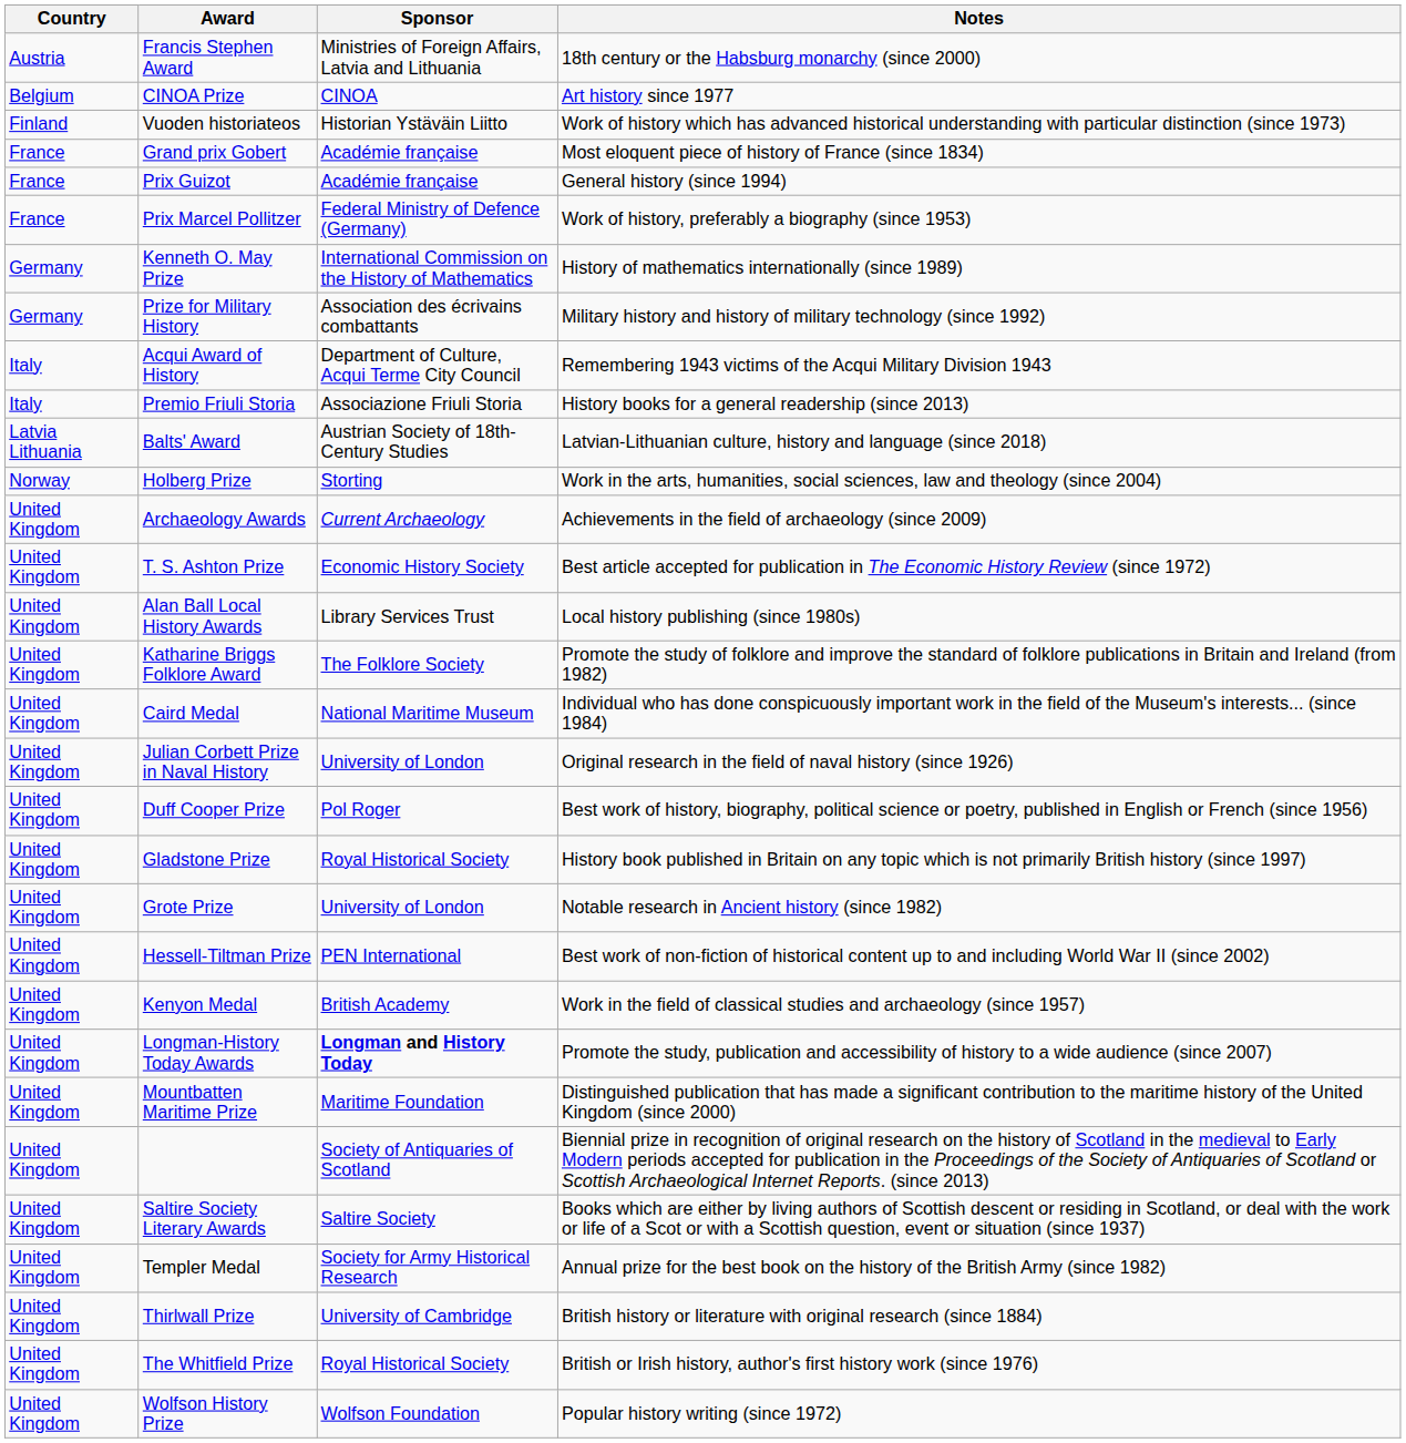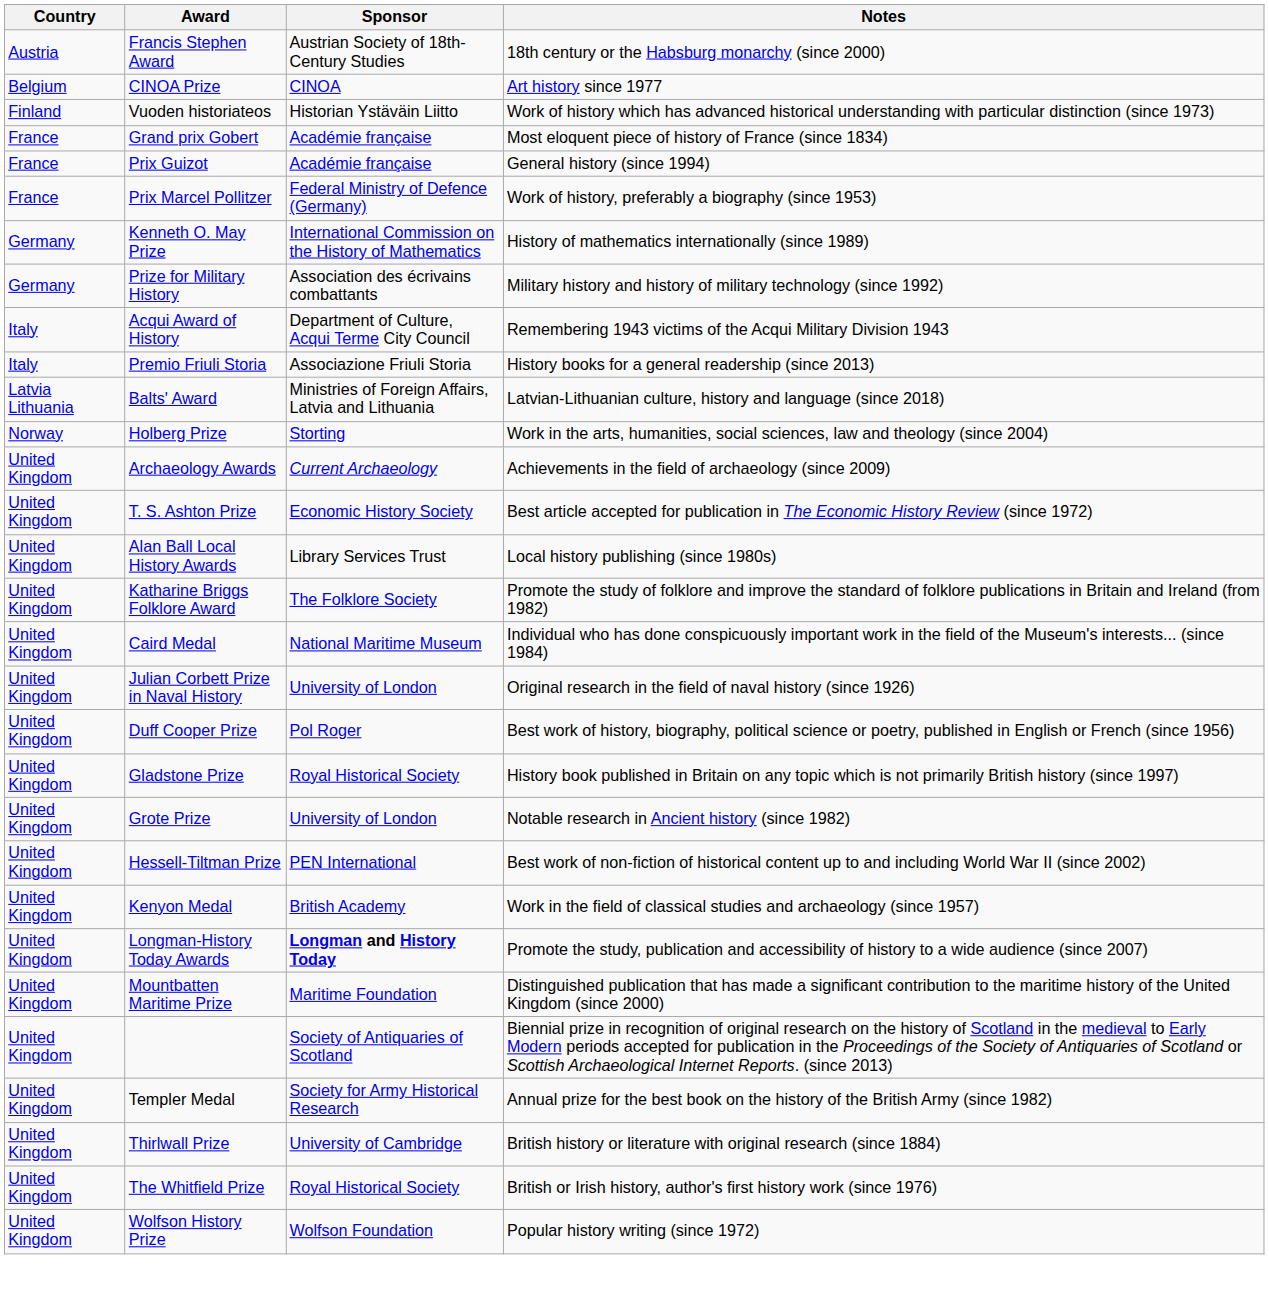 <table class="wikitable sortable">
 <tr>
 <th style="width:7em;">Country</th>
 <th>Award</th>
 <th>Sponsor</th>
 <th>Notes</th>
 </tr>
 <tr>
 <td><a href='#'>Austria</a></td>
 <td data-sort-value="Stephen"><a href='#'>Francis Stephen Award</a></td>
-<td>Ministries of Foreign Affairs,<br> Latvia and Lithuania</td>
+<td>Austrian Society of 18th-Century Studies</td>
 <td>18th century or the <a href='#'>Habsburg monarchy</a> (since 2000)</td>
 </tr>
 <tr>
 <td><a href='#'>Belgium</a></td>
 <td data-sort-value="CINOA"><a href='#'>CINOA Prize</a></td>
 <td><a href='#'>CINOA</a></td>
 <td><a href='#'>Art history</a> since 1977</td>
 </tr>
 <tr>
 <td><a href='#'>Finland</a></td>
 <td>Vuoden historiateos</td>
 <td>Historian Ystäväin Liitto</td>
 <td>Work of history which has advanced historical understanding with particular distinction (since 1973)</td>
 </tr>
 <tr>
 <td><a href='#'>France</a></td>
 <td data-sort-value="Gobert"><a href='#'>Grand prix Gobert</a></td>
 <td><a href='#'>Académie française</a></td>
 <td>Most eloquent piece of history of France (since 1834)</td>
 </tr>
 <tr>
 <td><a href='#'>France</a></td>
 <td data-sort-value="Guiozot"><a href='#'>Prix Guizot</a></td>
 <td><a href='#'>Académie française</a></td>
 <td>General history (since 1994)</td>
 </tr>
 <tr>
 <td><a href='#'>France</a></td>
 <td data-sort-value="Pollitzer"><a href='#'>Prix Marcel Pollitzer</a></td>
 <td><a href='#'>Federal Ministry of Defence (Germany)</a></td>
 <td>Work of history, preferably a biography (since 1953)</td>
 </tr>
 <tr>
 <td><a href='#'>Germany</a></td>
 <td data-sort-value="May"><a href='#'>Kenneth O. May Prize</a></td>
 <td><a href='#'>International Commission on the History of Mathematics</a></td>
 <td>History of mathematics internationally (since 1989)</td>
 </tr>
 <tr>
 <td><a href='#'>Germany</a></td>
 <td data-sort-value="Military History"><a href='#'>Prize for Military History</a></td>
 <td>Association des écrivains combattants</td>
 <td>Military history and history of military technology (since 1992)</td>
 </tr>
 <tr>
 <td><a href='#'>Italy</a></td>
 <td data-sort-value="Acqui"><a href='#'>Acqui Award of History</a></td>
 <td>Department of Culture,<br> <a href='#'>Acqui Terme</a> City Council</td>
 <td>Remembering 1943 victims of the Acqui Military Division 1943</td>
 </tr>
 <tr>
 <td><a href='#'>Italy</a></td>
 <td data-sort-value="Friuli"><a href='#'>Premio Friuli Storia</a></td>
 <td>Associazione Friuli Storia</td>
 <td>History books for a general readership (since 2013)</td>
 </tr>
 <tr>
 <td><a href='#'>Latvia</a> <br> <a href='#'>Lithuania</a></td>
 <td data-sort-value="Balts"><a href='#'>Balts' Award</a></td>
-<td>Austrian Society of 18th-Century Studies</td>
+<td>Ministries of Foreign Affairs,<br> Latvia and Lithuania</td>
 <td>Latvian-Lithuanian culture, history and language (since 2018)</td>
 </tr>
 <tr>
 <td><a href='#'>Norway</a></td>
 <td data-sort-value="Holberg"><a href='#'>Holberg Prize</a></td>
 <td><a href='#'>Storting</a></td>
 <td>Work in the arts, humanities, social sciences, law and theology (since 2004)</td>
 </tr>
 <tr>
 <td><a href='#'>United Kingdom</a></td>
 <td data-sort-value="Archaeology"><a href='#'>Archaeology Awards</a></td>
 <td><em><a href='#'>Current Archaeology</a></em></td>
 <td>Achievements in the field of archaeology (since 2009)</td>
 </tr>
 <tr>
 <td><a href='#'>United Kingdom</a></td>
 <td data-sort-value="Ashton"><a href='#'>T. S. Ashton Prize</a></td>
 <td><a href='#'>Economic History Society</a></td>
 <td>Best article accepted for publication in <em><a href='#'>The Economic History Review</a></em> (since 1972)</td>
 </tr>
 <tr>
 <td><a href='#'>United Kingdom</a></td>
 <td data-sort-value="Ball"><a href='#'>Alan Ball Local History Awards</a></td>
 <td>Library Services Trust</td>
 <td>Local history publishing (since 1980s)</td>
 </tr>
 <tr>
 <td><a href='#'>United Kingdom</a></td>
 <td data-sort-value="Briggs"><a href='#'>Katharine Briggs Folklore Award</a></td>
 <td><a href='#'>The Folklore Society</a></td>
 <td>Promote the study of folklore and improve the standard of folklore publications in Britain and Ireland (from 1982)</td>
 </tr>
 <tr>
 <td><a href='#'>United Kingdom</a></td>
 <td data-sort-value="Caird"><a href='#'>Caird Medal</a></td>
 <td><a href='#'>National Maritime Museum</a></td>
 <td>Individual who has done conspicuously important work in the field of the Museum's interests... (since 1984)</td>
 </tr>
 <tr>
 <td><a href='#'>United Kingdom</a></td>
 <td data-sort-value="Corbett"><a href='#'>Julian Corbett Prize in Naval History</a></td>
 <td><a href='#'>University of London</a></td>
 <td>Original research in the field of naval history (since 1926)</td>
 </tr>
 <tr>
 <td><a href='#'>United Kingdom</a></td>
 <td data-sort-value="Duff Cooper"><a href='#'>Duff Cooper Prize</a></td>
 <td><a href='#'>Pol Roger</a></td>
 <td>Best work of history, biography, political science or poetry, published in English or French (since 1956)</td>
 </tr>
 <tr>
 <td><a href='#'>United Kingdom</a></td>
 <td data-sort-value="Gladstone"><a href='#'>Gladstone Prize</a></td>
 <td><a href='#'>Royal Historical Society</a></td>
 <td>History book published in Britain on any topic which is not primarily British history (since 1997)</td>
 </tr>
 <tr>
 <td><a href='#'>United Kingdom</a></td>
 <td data-sort-value="Grote"><a href='#'>Grote Prize</a></td>
 <td><a href='#'>University of London</a></td>
 <td>Notable research in <a href='#'>Ancient history</a> (since 1982)</td>
 </tr>
 <tr>
 <td><a href='#'>United Kingdom</a></td>
 <td data-sort-value="Hessell-Tiltman"><a href='#'>Hessell-Tiltman Prize</a></td>
 <td><a href='#'>PEN International</a></td>
 <td>Best work of non-fiction of historical content up to and including World War II (since 2002)</td>
 </tr>
 <tr>
 <td><a href='#'>United Kingdom</a></td>
 <td data-sort-value="Kenyon"><a href='#'>Kenyon Medal</a></td>
 <td><a href='#'>British Academy</a></td>
 <td>Work in the field of classical studies and archaeology (since 1957)</td>
 </tr>
 <tr>
 <td><a href='#'>United Kingdom</a></td>
 <td data-sort-value="Longman"><a href='#'>Longman-History Today Awards</a></td>
 <td><strong><a href='#'>Longman</a> and <a href='#'>History Today</a></strong></td>
 <td>Promote the study, publication and accessibility of history to a wide audience (since 2007)</td>
 </tr>
 <tr>
 <td><a href='#'>United Kingdom</a></td>
 <td data-sort-value="Mountbatten"><a href='#'>Mountbatten Maritime Prize</a></td>
 <td><a href='#'>Maritime Foundation</a></td>
 <td>Distinguished publication that has made a significant contribution to the maritime history of the United Kingdom (since 2000)</td>
 </tr>
 <tr>
 <td><a href='#'>United Kingdom</a></td>
 <td data-sort-value="Murray Prize for History"></td>
 <td><a href='#'>Society of Antiquaries of Scotland</a></td>
 <td>Biennial prize in recognition of original research on the history of <a href='#'>Scotland</a> in the <a href='#'>medieval</a> to <a href='#'>Early Modern</a> periods accepted for publication in the <em>Proceedings of the Society of Antiquaries of Scotland</em> or <em>Scottish Archaeological Internet Reports</em>.  (since 2013)</td>
 </tr>
 <tr>
 <td><a href='#'>United Kingdom</a></td>
-<td data-sort-value="Saltire"><a href='#'>Saltire Society Literary Awards</a></td>
-<td><a href='#'>Saltire Society</a></td>
-<td>Books which are either by living authors of Scottish descent or residing in Scotland, or deal with the work or life of a Scot or with a Scottish question, event or situation (since 1937)</td>
-</tr>
-<tr>
-<td><a href='#'>United Kingdom</a></td>
 <td data-sort-value="Templer">Templer Medal</td>
 <td><a href='#'>Society for Army Historical Research</a></td>
 <td>Annual prize for the best book on the history of the British Army (since 1982)</td>
 </tr>
 <tr>
 <td><a href='#'>United Kingdom</a></td>
 <td data-sort-value="Thirwall"><a href='#'>Thirlwall Prize</a></td>
 <td><a href='#'>University of Cambridge</a></td>
 <td>British history or literature with original research (since 1884)</td>
 </tr>
 <tr>
 <td><a href='#'>United Kingdom</a></td>
 <td data-sort-value="Whitefield"><a href='#'>The Whitfield Prize</a></td>
 <td><a href='#'>Royal Historical Society</a></td>
 <td>British or Irish history, author's first history work (since 1976)</td>
 </tr>
 <tr>
 <td><a href='#'>United Kingdom</a></td>
 <td data-sort-value="Wolfson"><a href='#'>Wolfson History Prize</a></td>
 <td><a href='#'>Wolfson Foundation</a></td>
 <td>Popular history writing (since 1972)</td>
 </tr>
 </table>
